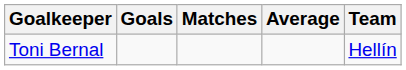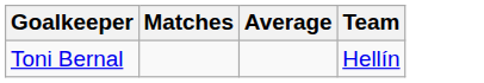 <table class="wikitable">
 <tr>
 <th>Goalkeeper</th>
-<th>Goals</th>
 <th>Matches</th>
 <th>Average</th>
 <th>Team</th>
 </tr>
 <tr>
 <td> <a href='#'>Toni Bernal</a></td>
 <td></td>
 <td></td>
-<td></td>
 <td><a href='#'>Hellín</a></td>
 </tr>
 </table>
